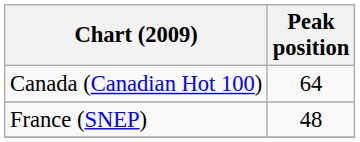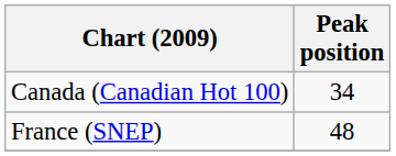 <table class="wikitable">
 <tr>
 <th>Chart (2009)</th>
 <th>Peak<br>position</th>
 </tr>
 <tr>
 <td>Canada (<a href='#'>Canadian Hot 100</a>)</td>
-<td align="center">64</td>
+<td align="center">34</td>
 </tr>
 <tr>
 <td>France (<a href='#'>SNEP</a>)</td>
 <td align="center">48</td>
 </tr>
 <tr>
 </tr>
 </table>
